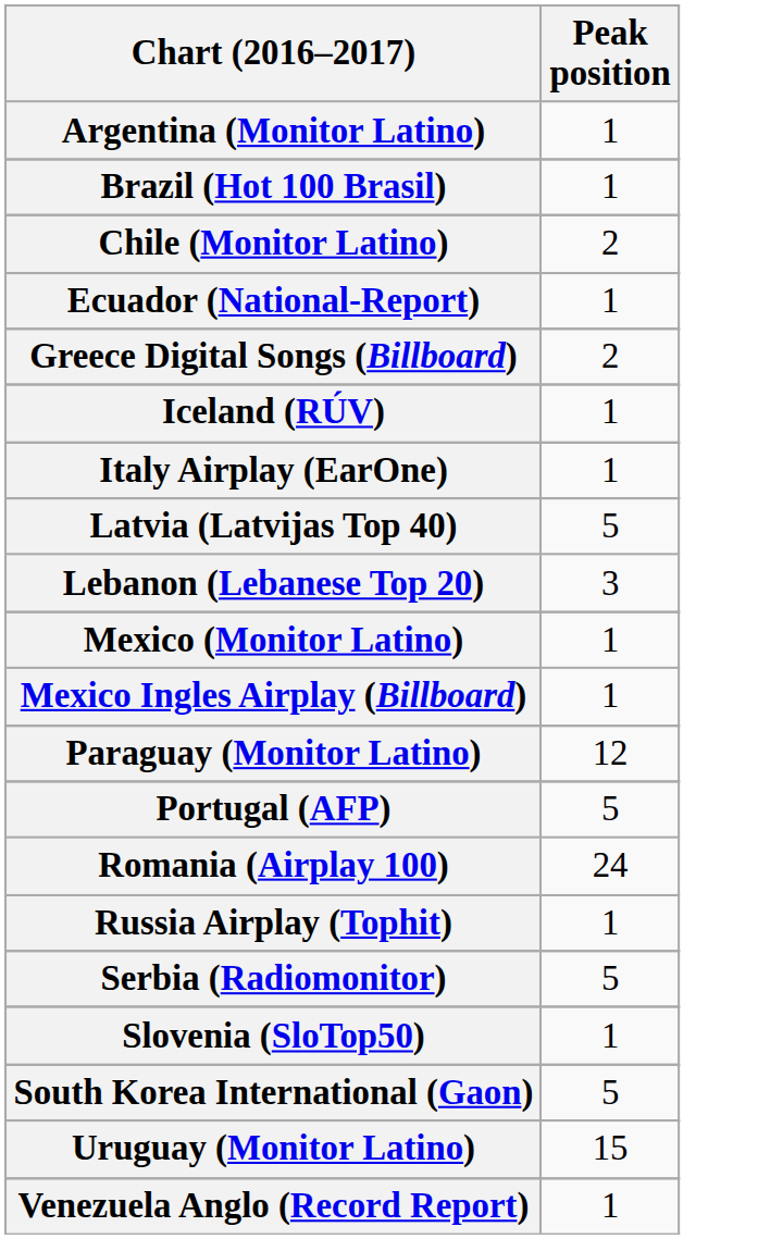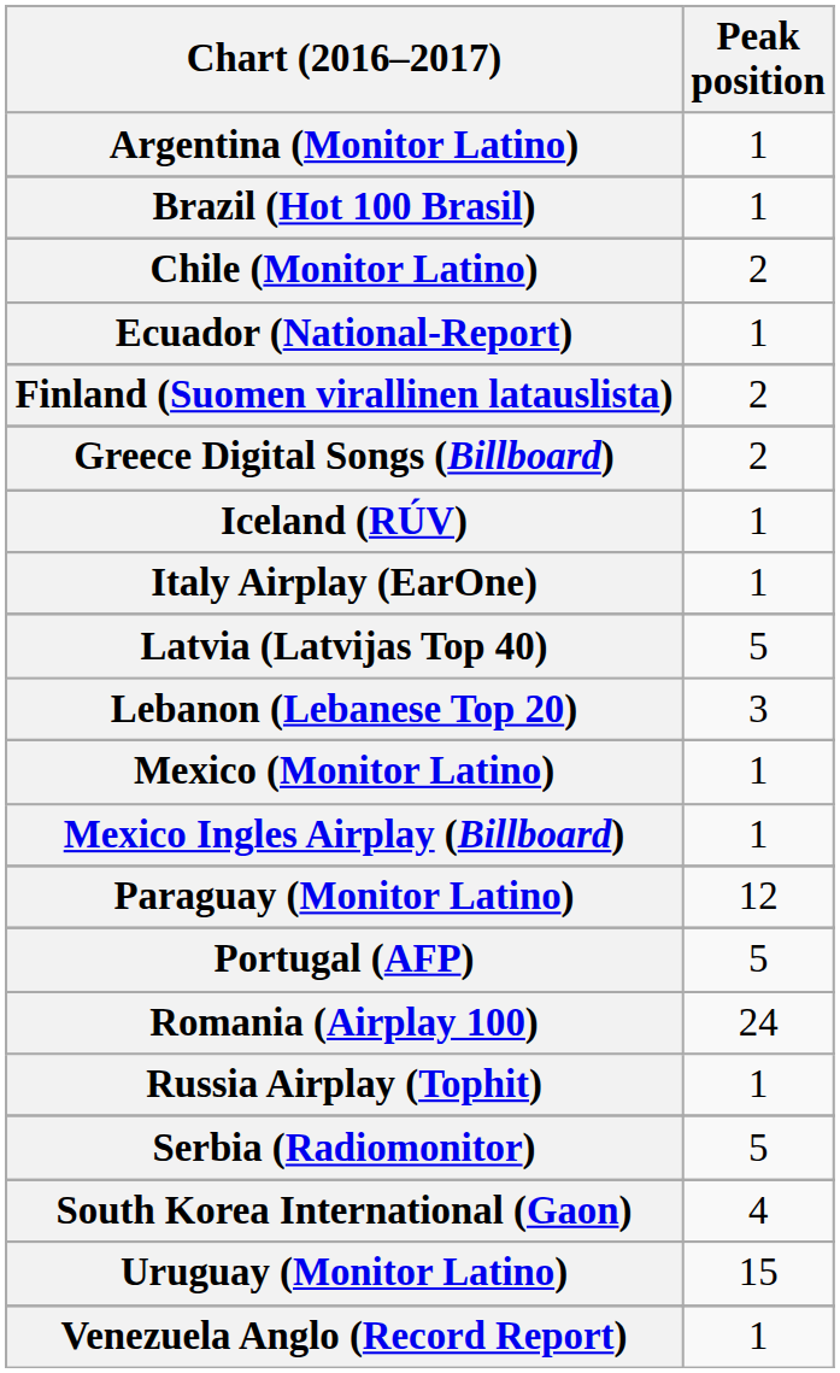 <table class="wikitable sortable plainrowheaders" style="text-align:center">
 <tr>
 <th>Chart (2016–2017)</th>
 <th>Peak<br>position</th>
 </tr>
 <tr>
 <th scope="row">Argentina (<a href='#'>Monitor Latino</a>)</th>
 <td>1</td>
 </tr>
 <tr>
 </tr>
 <tr>
 </tr>
 <tr>
 <th scope="row">Brazil (<a href='#'>Hot 100 Brasil</a>)</th>
 <td>1</td>
 </tr>
 <tr>
 </tr>
 <tr>
 </tr>
 <tr>
 </tr>
 <tr>
 </tr>
 <tr>
 </tr>
 <tr>
 </tr>
 <tr>
 <th scope="row">Chile (<a href='#'>Monitor Latino</a>)</th>
 <td>2</td>
 </tr>
 <tr>
 </tr>
 <tr>
 </tr>
 <tr>
 </tr>
 <tr>
 <th scope="row">Ecuador (<a href='#'>National-Report</a>)</th>
 <td>1</td>
 </tr>
 <tr>
+</tr>
+<tr>
+<th scope="row">Finland (<a href='#'>Suomen virallinen latauslista</a>)</th>
+<td>2</td>
 </tr>
 <tr>
 </tr>
 <tr>
 </tr>
 <tr>
 <th scope="row">Greece Digital Songs (<em><a href='#'>Billboard</a></em>)</th>
 <td>2</td>
 </tr>
 <tr>
 </tr>
 <tr>
 </tr>
 <tr>
 <th scope="row">Iceland (<a href='#'>RÚV</a>)</th>
 <td>1</td>
 </tr>
 <tr>
 </tr>
 <tr>
 </tr>
 <tr>
 </tr>
 <tr>
 <th scope="row">Italy Airplay (EarOne)</th>
 <td>1</td>
 </tr>
 <tr>
 </tr>
 <tr>
 <th scope="row">Latvia (Latvijas Top 40)</th>
 <td>5</td>
 </tr>
 <tr>
 <th scope="row">Lebanon (<a href='#'>Lebanese Top 20</a>)</th>
 <td>3</td>
 </tr>
 <tr>
 </tr>
 <tr>
 <th scope="row">Mexico (<a href='#'>Monitor Latino</a>)</th>
 <td>1</td>
 </tr>
 <tr>
 <th scope="row"><a href='#'>Mexico Ingles Airplay</a> (<em><a href='#'>Billboard</a></em>)</th>
 <td>1</td>
 </tr>
 <tr>
 </tr>
 <tr>
 </tr>
 <tr>
 </tr>
 <tr>
 </tr>
 <tr>
 <th scope="row">Paraguay (<a href='#'>Monitor Latino</a>)</th>
 <td>12</td>
 </tr>
 <tr>
 </tr>
 <tr>
 <th scope="row">Portugal (<a href='#'>AFP</a>)</th>
 <td>5</td>
 </tr>
 <tr>
 <th scope="row">Romania (<a href='#'>Airplay 100</a>)</th>
 <td>24</td>
 </tr>
 <tr>
 <th scope="row">Russia Airplay (<a href='#'>Tophit</a>)</th>
 <td>1</td>
 </tr>
 <tr>
 </tr>
 <tr>
 <th scope="row">Serbia (<a href='#'>Radiomonitor</a>)</th>
 <td>5</td>
 </tr>
 <tr>
 </tr>
 <tr>
 </tr>
 <tr>
-<th scope="row">Slovenia (<a href='#'>SloTop50</a>)</th>
-<td>1</td>
-</tr>
-<tr>
 </tr>
 <tr>
 <th scope="row">South Korea International (<a href='#'>Gaon</a>)</th>
-<td>5</td>
+<td>4</td>
 </tr>
 <tr>
 </tr>
 <tr>
 </tr>
 <tr>
 </tr>
 <tr>
 <th scope="row">Uruguay (<a href='#'>Monitor Latino</a>)</th>
 <td>15</td>
 </tr>
 <tr>
 </tr>
 <tr>
 </tr>
 <tr>
 </tr>
 <tr>
 </tr>
 <tr>
 </tr>
 <tr>
 </tr>
 <tr>
 </tr>
 <tr>
 </tr>
 <tr>
 <th scope="row">Venezuela Anglo (<a href='#'>Record Report</a>)</th>
 <td>1</td>
 </tr>
 </table>
